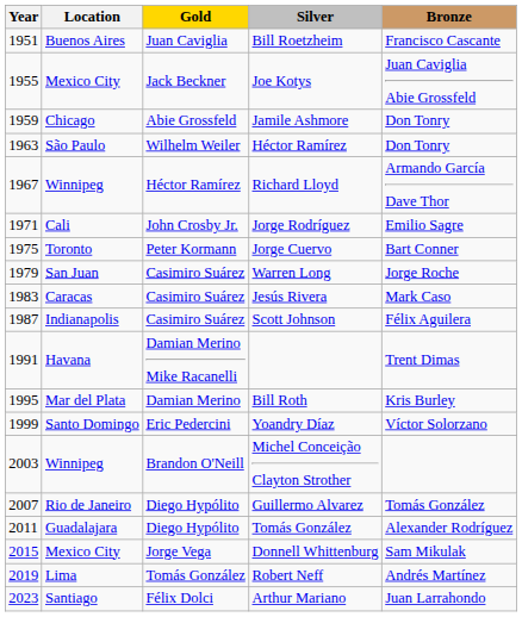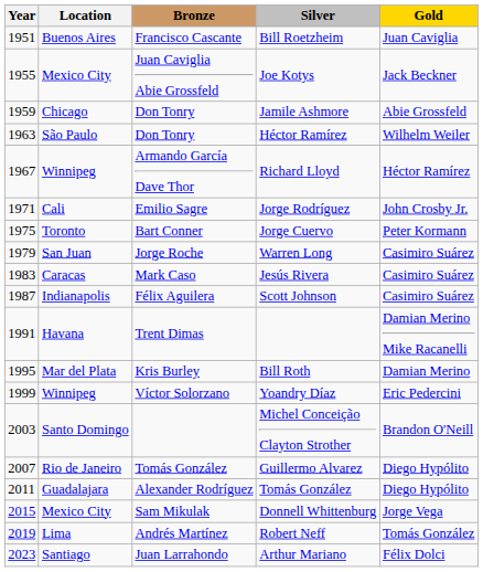 <table class="wikitable">
 <tr>
 <th>Year</th>
 <th>Location</th>
+<th style="background-color:#cc9966;">Bronze</th>
+<th style="background-color:silver;">Silver</th>
 <th style="background-color:gold;">Gold</th>
-<th style="background-color:silver;">Silver</th>
-<th style="background-color:#cc9966;">Bronze</th>
 </tr>
 <tr>
 <td>1951</td>
 <td> <a href='#'>Buenos Aires</a></td>
+<td> <a href='#'>Francisco Cascante</a></td>
+<td> <a href='#'>Bill Roetzheim</a></td>
 <td> <a href='#'>Juan Caviglia</a></td>
-<td> <a href='#'>Bill Roetzheim</a></td>
-<td> <a href='#'>Francisco Cascante</a></td>
 </tr>
 <tr>
 <td>1955</td>
 <td> <a href='#'>Mexico City</a></td>
+<td> <a href='#'>Juan Caviglia</a><hr> <a href='#'>Abie Grossfeld</a></td>
+<td> <a href='#'>Joe Kotys</a></td>
 <td> <a href='#'>Jack Beckner</a></td>
-<td> <a href='#'>Joe Kotys</a></td>
-<td> <a href='#'>Juan Caviglia</a><hr> <a href='#'>Abie Grossfeld</a></td>
 </tr>
 <tr>
 <td>1959</td>
 <td> <a href='#'>Chicago</a></td>
+<td> <a href='#'>Don Tonry</a></td>
+<td> <a href='#'>Jamile Ashmore</a></td>
 <td> <a href='#'>Abie Grossfeld</a></td>
-<td> <a href='#'>Jamile Ashmore</a></td>
-<td> <a href='#'>Don Tonry</a></td>
 </tr>
 <tr>
 <td>1963</td>
 <td> <a href='#'>São Paulo</a></td>
+<td> <a href='#'>Don Tonry</a></td>
+<td> <a href='#'>Héctor Ramírez</a></td>
 <td> <a href='#'>Wilhelm Weiler</a></td>
-<td> <a href='#'>Héctor Ramírez</a></td>
-<td> <a href='#'>Don Tonry</a></td>
 </tr>
 <tr>
 <td>1967</td>
 <td> <a href='#'>Winnipeg</a></td>
+<td> <a href='#'>Armando García</a><hr> <a href='#'>Dave Thor</a></td>
+<td> <a href='#'>Richard Lloyd</a></td>
 <td> <a href='#'>Héctor Ramírez</a></td>
-<td> <a href='#'>Richard Lloyd</a></td>
-<td> <a href='#'>Armando García</a><hr> <a href='#'>Dave Thor</a></td>
 </tr>
 <tr>
 <td>1971</td>
 <td> <a href='#'>Cali</a></td>
+<td> <a href='#'>Emilio Sagre</a></td>
+<td> <a href='#'>Jorge Rodríguez</a></td>
 <td> <a href='#'>John Crosby Jr.</a></td>
-<td> <a href='#'>Jorge Rodríguez</a></td>
-<td> <a href='#'>Emilio Sagre</a></td>
 </tr>
 <tr>
 <td>1975</td>
 <td> <a href='#'>Toronto</a></td>
+<td> <a href='#'>Bart Conner</a></td>
+<td> <a href='#'>Jorge Cuervo</a></td>
 <td> <a href='#'>Peter Kormann</a></td>
-<td> <a href='#'>Jorge Cuervo</a></td>
-<td> <a href='#'>Bart Conner</a></td>
 </tr>
 <tr>
 <td>1979</td>
 <td> <a href='#'>San Juan</a></td>
+<td> <a href='#'>Jorge Roche</a></td>
+<td> <a href='#'>Warren Long</a></td>
 <td> <a href='#'>Casimiro Suárez</a></td>
-<td> <a href='#'>Warren Long</a></td>
-<td> <a href='#'>Jorge Roche</a></td>
 </tr>
 <tr>
 <td>1983</td>
 <td> <a href='#'>Caracas</a></td>
+<td> <a href='#'>Mark Caso</a></td>
+<td> <a href='#'>Jesús Rivera</a></td>
 <td> <a href='#'>Casimiro Suárez</a></td>
-<td> <a href='#'>Jesús Rivera</a></td>
-<td> <a href='#'>Mark Caso</a></td>
 </tr>
 <tr>
 <td>1987</td>
 <td> <a href='#'>Indianapolis</a></td>
+<td> <a href='#'>Félix Aguilera</a></td>
+<td> <a href='#'>Scott Johnson</a></td>
 <td> <a href='#'>Casimiro Suárez</a></td>
-<td> <a href='#'>Scott Johnson</a></td>
-<td> <a href='#'>Félix Aguilera</a></td>
 </tr>
 <tr>
 <td>1991</td>
 <td> <a href='#'>Havana</a></td>
+<td> <a href='#'>Trent Dimas</a></td>
+<td></td>
 <td> <a href='#'>Damian Merino</a><hr> <a href='#'>Mike Racanelli</a></td>
-<td></td>
-<td> <a href='#'>Trent Dimas</a></td>
 </tr>
 <tr>
 <td>1995</td>
 <td> <a href='#'>Mar del Plata</a></td>
+<td> <a href='#'>Kris Burley</a></td>
+<td> <a href='#'>Bill Roth</a></td>
 <td> <a href='#'>Damian Merino</a></td>
-<td> <a href='#'>Bill Roth</a></td>
-<td> <a href='#'>Kris Burley</a></td>
 </tr>
 <tr>
 <td>1999</td>
-<td> <a href='#'>Santo Domingo</a></td>
+<td> <a href='#'>Winnipeg</a></td>
+<td> <a href='#'>Víctor Solorzano</a></td>
+<td> <a href='#'>Yoandry Díaz</a></td>
 <td> <a href='#'>Eric Pedercini</a></td>
-<td> <a href='#'>Yoandry Díaz</a></td>
-<td> <a href='#'>Víctor Solorzano</a></td>
 </tr>
 <tr>
 <td>2003</td>
-<td> <a href='#'>Winnipeg</a></td>
+<td> <a href='#'>Santo Domingo</a></td>
+<td></td>
+<td> <a href='#'>Michel Conceição</a><hr> <a href='#'>Clayton Strother</a></td>
 <td> <a href='#'>Brandon O'Neill</a></td>
-<td> <a href='#'>Michel Conceição</a><hr> <a href='#'>Clayton Strother</a></td>
-<td></td>
 </tr>
 <tr>
 <td>2007</td>
 <td> <a href='#'>Rio de Janeiro</a></td>
+<td> <a href='#'>Tomás González</a></td>
+<td> <a href='#'>Guillermo Alvarez</a></td>
 <td> <a href='#'>Diego Hypólito</a></td>
-<td> <a href='#'>Guillermo Alvarez</a></td>
-<td> <a href='#'>Tomás González</a></td>
 </tr>
 <tr>
 <td>2011</td>
 <td> <a href='#'>Guadalajara</a></td>
+<td> <a href='#'>Alexander Rodríguez</a></td>
+<td> <a href='#'>Tomás González</a></td>
 <td> <a href='#'>Diego Hypólito</a></td>
-<td> <a href='#'>Tomás González</a></td>
-<td> <a href='#'>Alexander Rodríguez</a></td>
 </tr>
 <tr>
 <td><a href='#'>2015</a></td>
 <td> <a href='#'>Mexico City</a></td>
+<td> <a href='#'>Sam Mikulak</a></td>
+<td> <a href='#'>Donnell Whittenburg</a></td>
 <td> <a href='#'>Jorge Vega</a></td>
-<td> <a href='#'>Donnell Whittenburg</a></td>
-<td> <a href='#'>Sam Mikulak</a></td>
 </tr>
 <tr>
 <td><a href='#'>2019</a></td>
 <td> <a href='#'>Lima</a></td>
+<td> <a href='#'>Andrés Martínez</a></td>
+<td> <a href='#'>Robert Neff</a></td>
 <td> <a href='#'>Tomás González</a></td>
-<td> <a href='#'>Robert Neff</a></td>
-<td> <a href='#'>Andrés Martínez</a></td>
 </tr>
 <tr>
 <td><a href='#'>2023</a></td>
 <td> <a href='#'>Santiago</a></td>
+<td> <a href='#'>Juan Larrahondo</a></td>
+<td> <a href='#'>Arthur Mariano</a></td>
 <td> <a href='#'>Félix Dolci</a></td>
-<td> <a href='#'>Arthur Mariano</a></td>
-<td> <a href='#'>Juan Larrahondo</a></td>
 </tr>
 </table>
